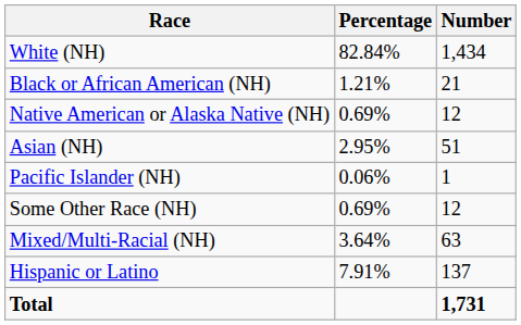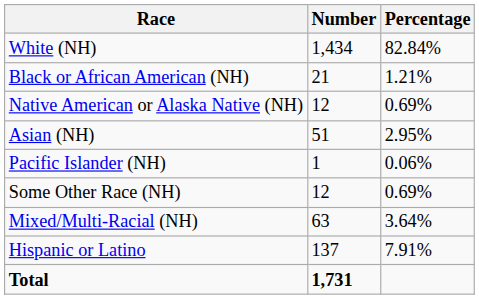 <table class="wikitable">
 <tr>
 <th>Race</th>
+<th>Number</th>
 <th>Percentage</th>
-<th>Number</th>
 </tr>
 <tr>
 <td><a href='#'>White</a> (NH)</td>
+<td>1,434</td>
 <td>82.84%</td>
-<td>1,434</td>
 </tr>
 <tr>
 <td><a href='#'>Black or African American</a> (NH)</td>
+<td>21</td>
 <td>1.21%</td>
-<td>21</td>
 </tr>
 <tr>
 <td><a href='#'>Native American</a> or <a href='#'>Alaska Native</a> (NH)</td>
+<td>12</td>
 <td>0.69%</td>
-<td>12</td>
 </tr>
 <tr>
 <td><a href='#'>Asian</a> (NH)</td>
+<td>51</td>
 <td>2.95%</td>
-<td>51</td>
 </tr>
 <tr>
 <td><a href='#'>Pacific Islander</a> (NH)</td>
+<td>1</td>
 <td>0.06%</td>
-<td>1</td>
 </tr>
 <tr>
 <td>Some Other Race (NH)</td>
+<td>12</td>
 <td>0.69%</td>
-<td>12</td>
 </tr>
 <tr>
 <td><a href='#'>Mixed/Multi-Racial</a> (NH)</td>
+<td>63</td>
 <td>3.64%</td>
-<td>63</td>
 </tr>
 <tr>
 <td><a href='#'>Hispanic or Latino</a></td>
+<td>137</td>
 <td>7.91%</td>
-<td>137</td>
 </tr>
 <tr>
 <td><strong>Total</strong></td>
+<td><strong>1,731</strong></td>
 <td></td>
-<td><strong>1,731</strong></td>
 </tr>
 </table>
